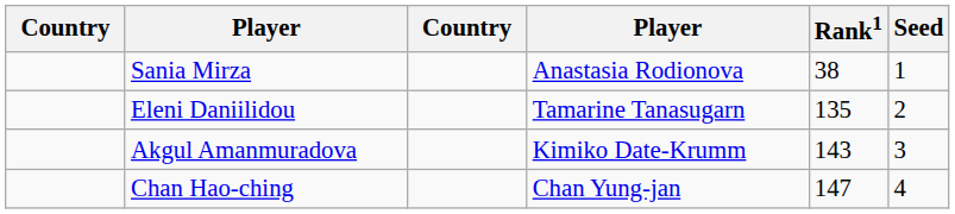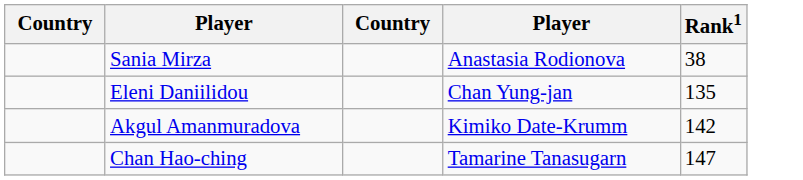 <table class="sortable wikitable">
 <tr>
 <th width="70">Country</th>
 <th width="175">Player</th>
 <th width="70">Country</th>
 <th width="175">Player</th>
 <th>Rank<sup>1</sup></th>
-<th>Seed</th>
 </tr>
 <tr>
 <td></td>
 <td><a href='#'>Sania Mirza</a></td>
 <td></td>
 <td><a href='#'>Anastasia Rodionova</a></td>
 <td>38</td>
-<td>1</td>
 </tr>
 <tr>
 <td></td>
 <td><a href='#'>Eleni Daniilidou</a></td>
 <td></td>
-<td><a href='#'>Tamarine Tanasugarn</a></td>
+<td><a href='#'>Chan Yung-jan</a></td>
 <td>135</td>
-<td>2</td>
 </tr>
 <tr>
 <td></td>
 <td><a href='#'>Akgul Amanmuradova</a></td>
 <td></td>
 <td><a href='#'>Kimiko Date-Krumm</a></td>
-<td>143</td>
-<td>3</td>
+<td>142</td>
 </tr>
 <tr>
 <td></td>
 <td><a href='#'>Chan Hao-ching</a></td>
 <td></td>
-<td><a href='#'>Chan Yung-jan</a></td>
+<td><a href='#'>Tamarine Tanasugarn</a></td>
 <td>147</td>
-<td>4</td>
 </tr>
 </table>
